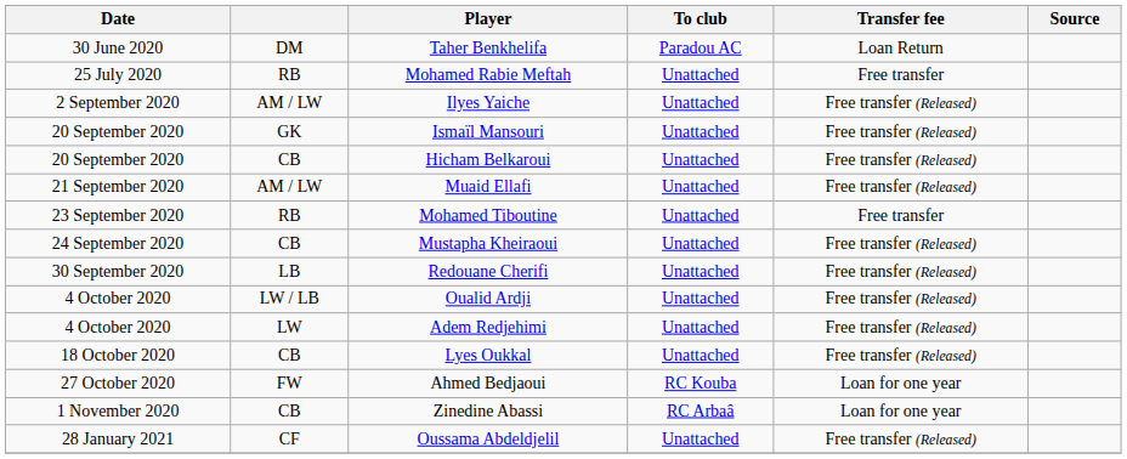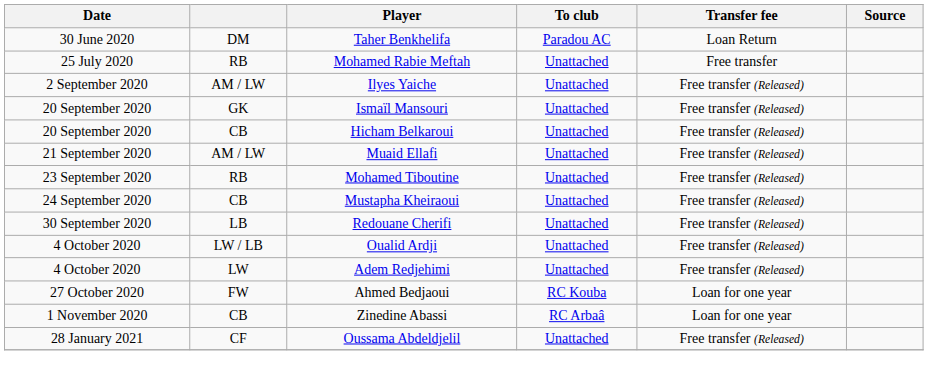 <table class="wikitable sortable" style="width:75%; text-align:center; font-size:90%; text-align:centre;">
 <tr>
 <th>Date</th>
 <th></th>
 <th>Player</th>
 <th>To club</th>
 <th>Transfer fee</th>
 <th>Source</th>
 </tr>
 <tr>
 <td>30 June 2020</td>
 <td>DM</td>
 <td> <a href='#'>Taher Benkhelifa</a></td>
 <td><a href='#'>Paradou AC</a></td>
 <td>Loan Return</td>
 <td></td>
 </tr>
 <tr>
 <td>25 July 2020</td>
 <td>RB</td>
 <td> <a href='#'>Mohamed Rabie Meftah</a></td>
 <td><a href='#'>Unattached</a></td>
 <td>Free transfer</td>
 <td></td>
 </tr>
 <tr>
 <td>2 September 2020</td>
 <td>AM / LW</td>
 <td> <a href='#'>Ilyes Yaiche</a></td>
 <td><a href='#'>Unattached</a></td>
 <td>Free transfer <small><em>(Released)</em></small></td>
 <td></td>
 </tr>
 <tr>
 <td>20 September 2020</td>
 <td>GK</td>
 <td> <a href='#'>Ismaïl Mansouri</a></td>
 <td><a href='#'>Unattached</a></td>
 <td>Free transfer <small><em>(Released)</em></small></td>
 <td></td>
 </tr>
 <tr>
 <td>20 September 2020</td>
 <td>CB</td>
 <td> <a href='#'>Hicham Belkaroui</a></td>
 <td><a href='#'>Unattached</a></td>
 <td>Free transfer <small><em>(Released)</em></small></td>
 <td></td>
 </tr>
 <tr>
 <td>21 September 2020</td>
 <td>AM / LW</td>
 <td> <a href='#'>Muaid Ellafi</a></td>
 <td><a href='#'>Unattached</a></td>
 <td>Free transfer <small><em>(Released)</em></small></td>
 <td></td>
 </tr>
 <tr>
 <td>23 September 2020</td>
 <td>RB</td>
 <td> <a href='#'>Mohamed Tiboutine</a></td>
 <td><a href='#'>Unattached</a></td>
-<td>Free transfer</td>
+<td>Free transfer <small><em>(Released)</em></small></td>
 <td></td>
 </tr>
 <tr>
 <td>24 September 2020</td>
 <td>CB</td>
 <td> <a href='#'>Mustapha Kheiraoui</a></td>
 <td><a href='#'>Unattached</a></td>
 <td>Free transfer <small><em>(Released)</em></small></td>
 <td></td>
 </tr>
 <tr>
 <td>30 September 2020</td>
 <td>LB</td>
 <td> <a href='#'>Redouane Cherifi</a></td>
 <td><a href='#'>Unattached</a></td>
 <td>Free transfer <small><em>(Released)</em></small></td>
 <td></td>
 </tr>
 <tr>
 <td>4 October 2020</td>
 <td>LW / LB</td>
 <td> <a href='#'>Oualid Ardji</a></td>
 <td><a href='#'>Unattached</a></td>
 <td>Free transfer <small><em>(Released)</em></small></td>
 <td></td>
 </tr>
 <tr>
 <td>4 October 2020</td>
 <td>LW</td>
 <td> <a href='#'>Adem Redjehimi</a></td>
 <td><a href='#'>Unattached</a></td>
 <td>Free transfer <small><em>(Released)</em></small></td>
 <td></td>
 </tr>
 <tr>
-<td>18 October 2020</td>
-<td>CB</td>
-<td> <a href='#'>Lyes Oukkal</a></td>
-<td><a href='#'>Unattached</a></td>
-<td>Free transfer <small><em>(Released)</em></small></td>
-<td></td>
-</tr>
-<tr>
 <td>27 October 2020</td>
 <td>FW</td>
 <td> Ahmed Bedjaoui</td>
 <td><a href='#'>RC Kouba</a></td>
 <td>Loan for one year</td>
 <td></td>
 </tr>
 <tr>
 <td>1 November 2020</td>
 <td>CB</td>
 <td> Zinedine Abassi</td>
 <td><a href='#'>RC Arbaâ</a></td>
 <td>Loan for one year</td>
 <td></td>
 </tr>
 <tr>
 <td>28 January 2021</td>
 <td>CF</td>
 <td> <a href='#'>Oussama Abdeldjelil</a></td>
 <td><a href='#'>Unattached</a></td>
 <td>Free transfer <small><em>(Released)</em></small></td>
 <td></td>
 </tr>
 <tr>
 </tr>
 </table>
